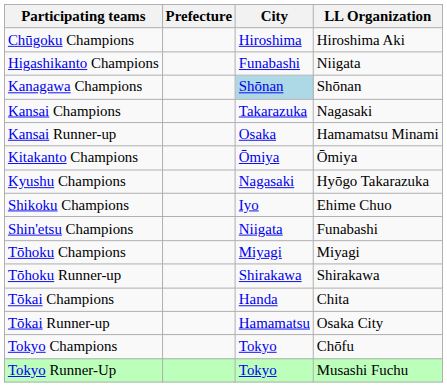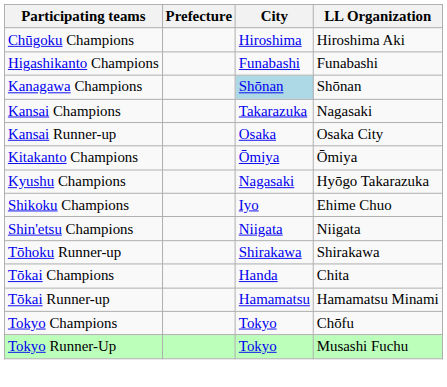 <table class="wikitable">
 <tr>
 <th>Participating teams</th>
 <th>Prefecture</th>
 <th>City</th>
 <th>LL Organization</th>
 </tr>
 <tr>
 <td><a href='#'>Chūgoku</a> Champions</td>
 <td><strong></strong></td>
 <td><a href='#'>Hiroshima</a></td>
 <td>Hiroshima Aki</td>
 </tr>
 <tr>
 <td><a href='#'>Higashikanto</a> Champions</td>
 <td><strong></strong></td>
 <td><a href='#'>Funabashi</a></td>
-<td>Niigata</td>
+<td>Funabashi</td>
 </tr>
 <tr>
 <td><a href='#'>Kanagawa</a> Champions</td>
 <td><strong></strong></td>
 <td style="background: lightblue;"><a href='#'>Shōnan</a></td>
 <td>Shōnan</td>
 </tr>
 <tr>
 <td><a href='#'>Kansai</a> Champions</td>
 <td><strong></strong></td>
 <td><a href='#'>Takarazuka</a></td>
 <td>Nagasaki</td>
 </tr>
 <tr>
 <td><a href='#'>Kansai</a> Runner-up</td>
 <td><strong></strong></td>
 <td><a href='#'>Osaka</a></td>
-<td>Hamamatsu Minami</td>
+<td>Osaka City</td>
 </tr>
 <tr>
 <td><a href='#'>Kitakanto</a> Champions</td>
 <td><strong></strong></td>
 <td><a href='#'>Ōmiya</a></td>
 <td>Ōmiya</td>
 </tr>
 <tr>
 <td><a href='#'>Kyushu</a> Champions</td>
 <td><strong></strong></td>
 <td><a href='#'>Nagasaki</a></td>
 <td>Hyōgo Takarazuka</td>
 </tr>
 <tr>
 <td><a href='#'>Shikoku</a> Champions</td>
 <td><strong></strong></td>
 <td><a href='#'>Iyo</a></td>
 <td>Ehime Chuo</td>
 </tr>
 <tr>
 <td><a href='#'>Shin'etsu</a> Champions</td>
 <td><strong></strong></td>
 <td><a href='#'>Niigata</a></td>
-<td>Funabashi</td>
-</tr>
-<tr>
-<td><a href='#'>Tōhoku</a> Champions</td>
-<td><strong></strong></td>
-<td><a href='#'>Miyagi</a></td>
-<td>Miyagi</td>
+<td>Niigata</td>
 </tr>
 <tr>
 <td><a href='#'>Tōhoku</a> Runner-up</td>
 <td><strong></strong></td>
 <td><a href='#'>Shirakawa</a></td>
 <td>Shirakawa</td>
 </tr>
 <tr>
 <td><a href='#'>Tōkai</a> Champions</td>
 <td><strong></strong></td>
 <td><a href='#'>Handa</a></td>
 <td>Chita</td>
 </tr>
 <tr>
 <td><a href='#'>Tōkai</a> Runner-up</td>
 <td><strong></strong></td>
 <td><a href='#'>Hamamatsu</a></td>
-<td>Osaka City</td>
+<td>Hamamatsu Minami</td>
 </tr>
 <tr>
 <td><a href='#'>Tokyo</a> Champions</td>
 <td><strong></strong></td>
 <td><a href='#'>Tokyo</a></td>
 <td>Chōfu</td>
 </tr>
 <tr bgcolor="bbffbb">
 <td><a href='#'>Tokyo</a> Runner-Up</td>
 <td><strong></strong></td>
 <td><a href='#'>Tokyo</a></td>
 <td>Musashi Fuchu</td>
 </tr>
 </table>
